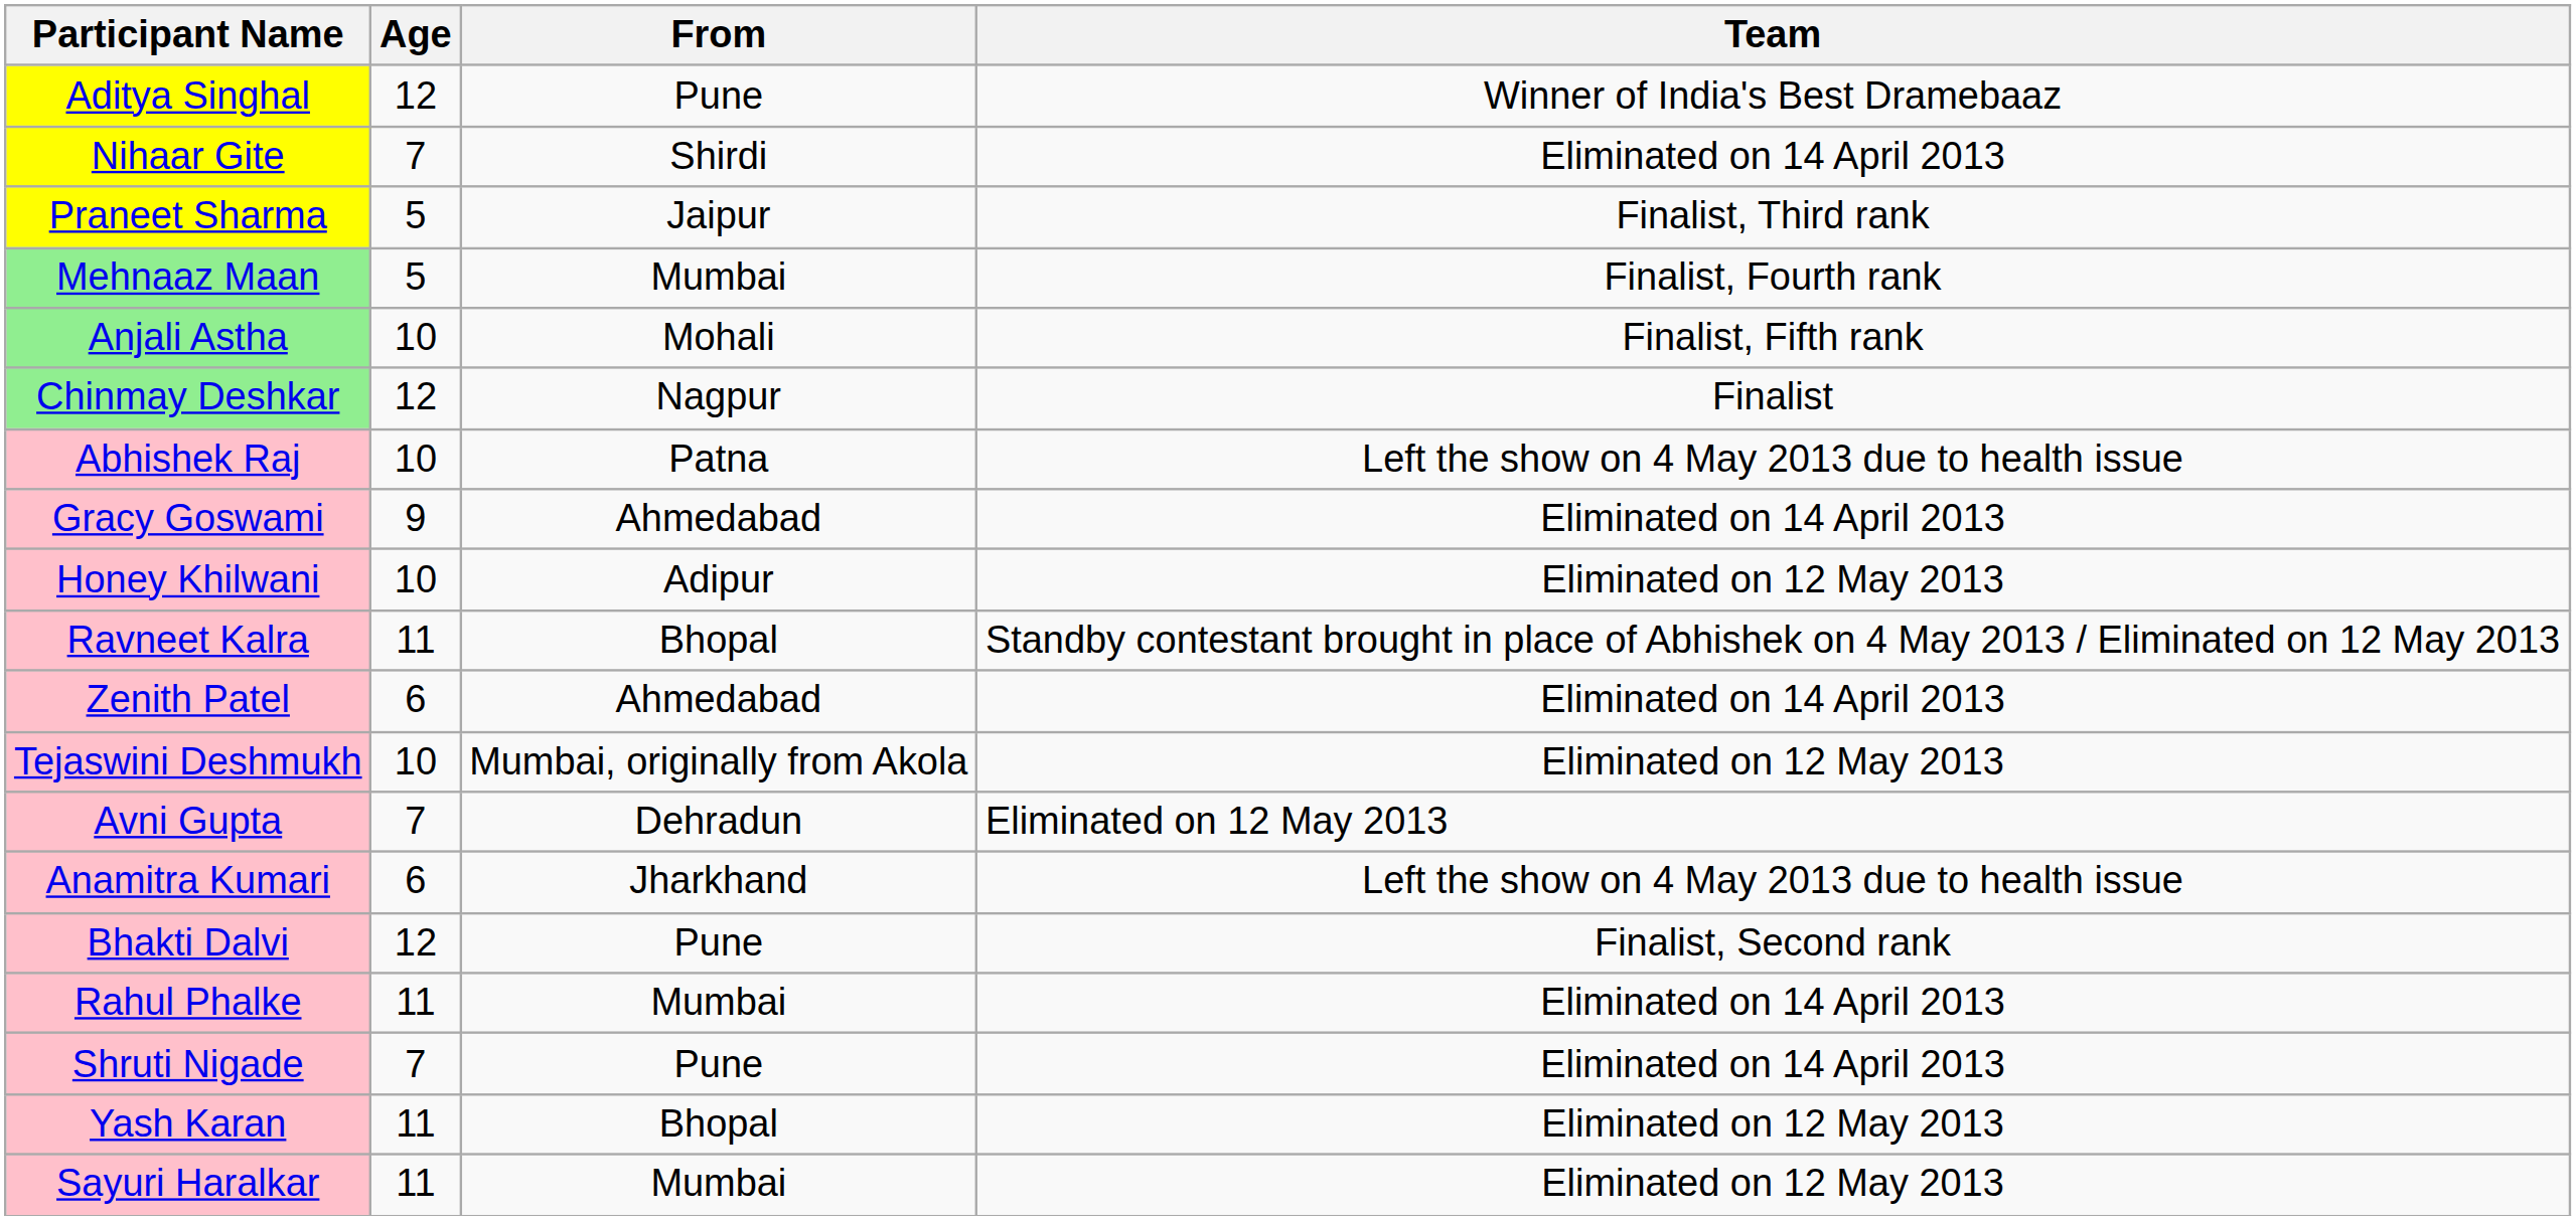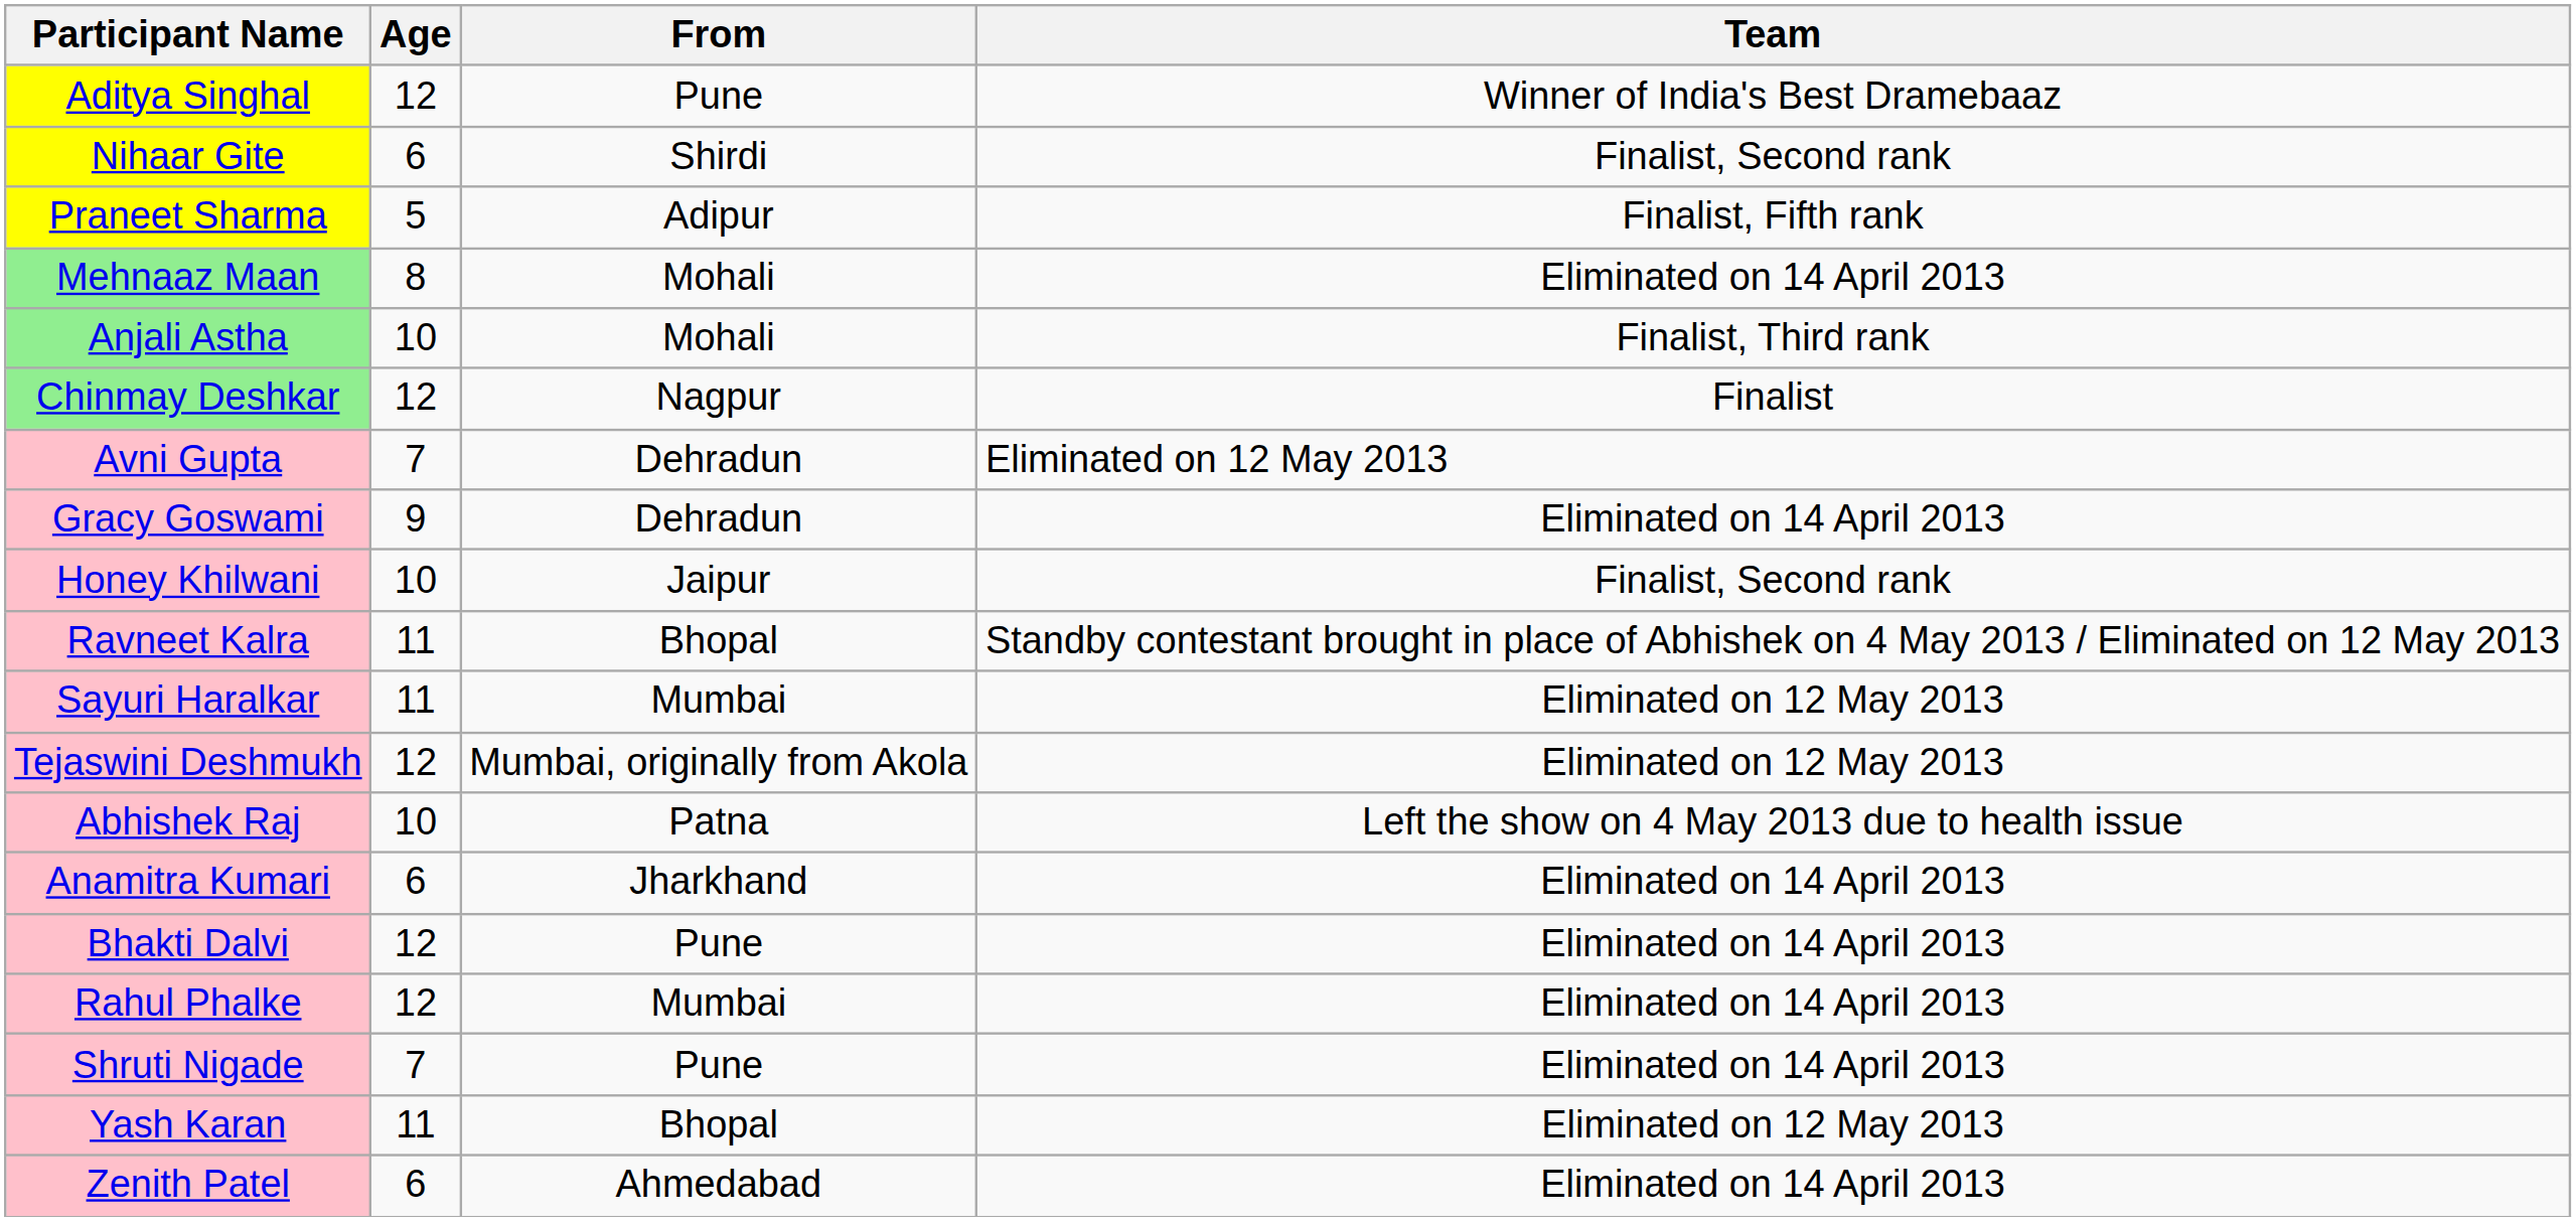 <table class="wikitable">
 <tr>
 <th>Participant Name</th>
 <th>Age</th>
 <th>From</th>
 <th>Team</th>
 </tr>
 <tr>
 <td align="center" style="background:yellow;"><a href='#'>Aditya Singhal</a></td>
 <td align="center">12</td>
 <td align="center">Pune</td>
 <td align="center">Winner of India's Best Dramebaaz</td>
 </tr>
 <tr>
 <td align="center" style="background:yellow;"><a href='#'>Nihaar Gite</a></td>
-<td align="center">7</td>
+<td align="center">6</td>
 <td align="center">Shirdi</td>
-<td align="center">Eliminated on 14 April 2013</td>
+<td align="center">Finalist, Second rank</td>
 </tr>
 <tr>
 <td align="center" style="background:yellow;"><a href='#'>Praneet Sharma</a></td>
 <td align="center">5</td>
-<td align="center">Jaipur</td>
-<td align="center">Finalist, Third rank</td>
+<td align="center">Adipur</td>
+<td align="center">Finalist, Fifth rank</td>
 </tr>
 <tr>
 <td align="center" style="background:lightgreen;"><a href='#'>Mehnaaz Maan</a></td>
-<td align="center">5</td>
-<td align="center">Mumbai</td>
-<td align="center">Finalist, Fourth rank</td>
+<td align="center">8</td>
+<td align="center">Mohali</td>
+<td align="center">Eliminated on 14 April 2013</td>
 </tr>
 <tr>
 <td align="center" style="background:lightgreen;"><a href='#'>Anjali Astha</a></td>
 <td align="center">10</td>
 <td align="center">Mohali</td>
-<td align="center">Finalist, Fifth rank</td>
+<td align="center">Finalist, Third rank</td>
 </tr>
 <tr>
 <td align="center" style="background:lightgreen;"><a href='#'>Chinmay Deshkar</a></td>
 <td align="center">12</td>
 <td align="center">Nagpur</td>
 <td align="center">Finalist</td>
 </tr>
 <tr>
-<td align="center" style="background:pink;"><a href='#'>Abhishek Raj</a></td>
-<td align="center">10</td>
-<td align="center">Patna</td>
-<td align="center">Left the show on 4 May 2013 due to health issue</td>
+<td align="center" style="background:pink;"><a href='#'>Avni Gupta</a></td>
+<td align="center">7</td>
+<td align="center">Dehradun</td>
+<td>Eliminated on 12 May 2013</td>
 </tr>
 <tr>
 <td align="center" style="background:pink;"><a href='#'>Gracy Goswami</a></td>
 <td align="center">9</td>
-<td align="center">Ahmedabad</td>
+<td align="center">Dehradun</td>
 <td align="center">Eliminated on 14 April 2013</td>
 </tr>
 <tr>
 <td align="center" style="background:pink;"><a href='#'>Honey Khilwani</a></td>
 <td align="center">10</td>
-<td align="center">Adipur</td>
-<td align="center">Eliminated on 12 May 2013</td>
+<td align="center">Jaipur</td>
+<td align="center">Finalist, Second rank</td>
 </tr>
 <tr>
 <td align="center" style="background:pink;"><a href='#'>Ravneet Kalra</a></td>
 <td align="center">11</td>
 <td align="center">Bhopal</td>
 <td align="center">Standby contestant brought in place of Abhishek on 4 May 2013 / Eliminated on 12 May 2013</td>
 </tr>
 <tr>
-<td align="center" style="background:pink;"><a href='#'>Zenith Patel</a></td>
-<td align="center">6</td>
-<td align="center">Ahmedabad</td>
-<td align="center">Eliminated on 14 April 2013</td>
+<td align="center" style="background:pink;"><a href='#'>Sayuri Haralkar</a></td>
+<td align="center">11</td>
+<td align="center">Mumbai</td>
+<td align="center">Eliminated on 12 May 2013</td>
 </tr>
 <tr>
 <td align="center" style="background:pink;"><a href='#'>Tejaswini Deshmukh</a></td>
-<td align="center">10</td>
+<td align="center">12</td>
 <td align="center">Mumbai, originally from Akola</td>
 <td align="center">Eliminated on 12 May 2013</td>
 </tr>
 <tr>
-<td align="center" style="background:pink;"><a href='#'>Avni Gupta</a></td>
-<td align="center">7</td>
-<td align="center">Dehradun</td>
-<td>Eliminated on 12 May 2013</td>
+<td align="center" style="background:pink;"><a href='#'>Abhishek Raj</a></td>
+<td align="center">10</td>
+<td align="center">Patna</td>
+<td align="center">Left the show on 4 May 2013 due to health issue</td>
 </tr>
 <tr>
 <td align="center" style="background:pink;"><a href='#'>Anamitra Kumari</a></td>
 <td align="center">6</td>
 <td align="center">Jharkhand</td>
-<td align="center">Left the show on 4 May 2013 due to health issue</td>
+<td align="center">Eliminated on 14 April 2013</td>
 </tr>
 <tr>
 <td align="center" style="background:pink;"><a href='#'>Bhakti Dalvi</a></td>
 <td align="center">12</td>
 <td align="center">Pune</td>
-<td align="center">Finalist, Second rank</td>
+<td align="center">Eliminated on 14 April 2013</td>
 </tr>
 <tr>
 <td align="center" style="background:pink;"><a href='#'>Rahul Phalke</a></td>
-<td align="center">11</td>
+<td align="center">12</td>
 <td align="center">Mumbai</td>
 <td align="center">Eliminated on 14 April 2013</td>
 </tr>
 <tr>
 <td align="center" style="background:pink;"><a href='#'>Shruti Nigade</a></td>
 <td align="center">7</td>
 <td align="center">Pune</td>
 <td align="center">Eliminated on 14 April 2013</td>
 </tr>
 <tr>
 <td align="center" style="background:pink;"><a href='#'>Yash Karan</a></td>
 <td align="center">11</td>
 <td align="center">Bhopal</td>
 <td align="center">Eliminated on 12 May 2013</td>
 </tr>
 <tr>
-<td align="center" style="background:pink;"><a href='#'>Sayuri Haralkar</a></td>
-<td align="center">11</td>
-<td align="center">Mumbai</td>
-<td align="center">Eliminated on 12 May 2013</td>
+<td align="center" style="background:pink;"><a href='#'>Zenith Patel</a></td>
+<td align="center">6</td>
+<td align="center">Ahmedabad</td>
+<td align="center">Eliminated on 14 April 2013</td>
 </tr>
 </table>
